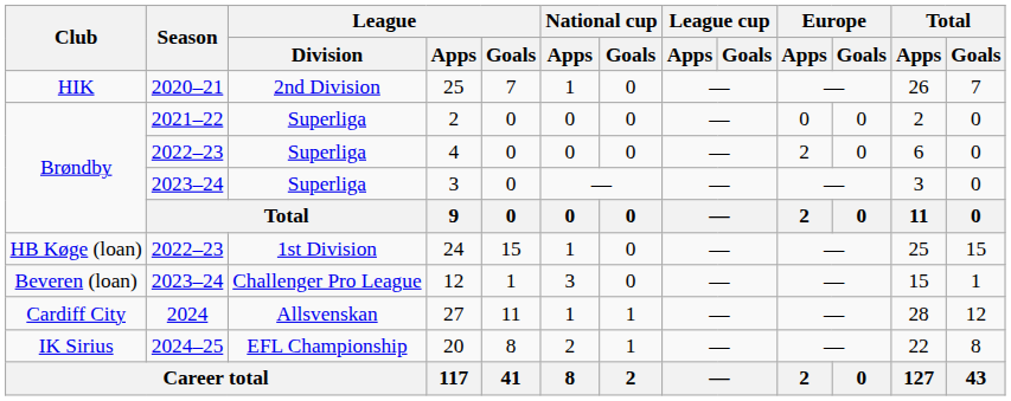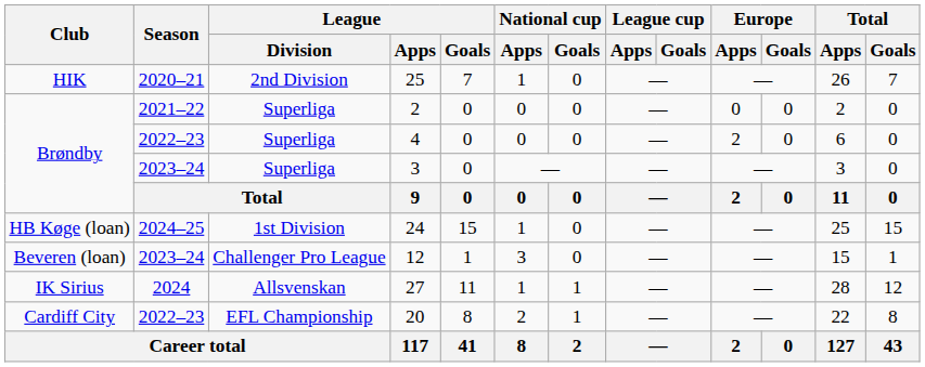 <table class="wikitable" style="text-align: center">
 <tr>
 <th rowspan="2">Club</th>
 <th rowspan="2">Season</th>
 <th colspan="3">League</th>
 <th colspan="2">National cup</th>
 <th colspan="2">League cup</th>
 <th colspan="2">Europe</th>
 <th colspan="2">Total</th>
 </tr>
 <tr>
 <th>Division</th>
 <th>Apps</th>
 <th>Goals</th>
 <th>Apps</th>
 <th>Goals</th>
 <th>Apps</th>
 <th>Goals</th>
 <th>Apps</th>
 <th>Goals</th>
 <th>Apps</th>
 <th>Goals</th>
 </tr>
 <tr>
 <td><a href='#'>HIK</a></td>
 <td><a href='#'>2020–21</a></td>
 <td><a href='#'>2nd Division</a></td>
 <td>25</td>
 <td>7</td>
 <td>1</td>
 <td>0</td>
 <td colspan="2">—</td>
 <td colspan="2">—</td>
 <td>26</td>
 <td>7</td>
 </tr>
 <tr>
 <td rowspan="4"><a href='#'>Brøndby</a></td>
 <td><a href='#'>2021–22</a></td>
 <td><a href='#'>Superliga</a></td>
 <td>2</td>
 <td>0</td>
 <td>0</td>
 <td>0</td>
 <td colspan="2">—</td>
 <td>0</td>
 <td>0</td>
 <td>2</td>
 <td>0</td>
 </tr>
 <tr>
 <td><a href='#'>2022–23</a></td>
 <td><a href='#'>Superliga</a></td>
 <td>4</td>
 <td>0</td>
 <td>0</td>
 <td>0</td>
 <td colspan="2">—</td>
 <td>2</td>
 <td>0</td>
 <td>6</td>
 <td>0</td>
 </tr>
 <tr>
 <td><a href='#'>2023–24</a></td>
 <td><a href='#'>Superliga</a></td>
 <td>3</td>
 <td>0</td>
 <td colspan="2">—</td>
 <td colspan="2">—</td>
 <td colspan="2">—</td>
 <td>3</td>
 <td>0</td>
 </tr>
 <tr>
 <th colspan="2">Total</th>
 <th>9</th>
 <th>0</th>
 <th>0</th>
 <th>0</th>
 <th colspan="2">—</th>
 <th>2</th>
 <th>0</th>
 <th>11</th>
 <th>0</th>
 </tr>
 <tr>
 <td><a href='#'>HB Køge</a> (loan)</td>
-<td><a href='#'>2022–23</a></td>
+<td><a href='#'>2024–25</a></td>
 <td><a href='#'>1st Division</a></td>
 <td>24</td>
 <td>15</td>
 <td>1</td>
 <td>0</td>
 <td colspan="2">—</td>
 <td colspan="2">—</td>
 <td>25</td>
 <td>15</td>
 </tr>
 <tr>
 <td><a href='#'>Beveren</a> (loan)</td>
 <td><a href='#'>2023–24</a></td>
 <td><a href='#'>Challenger Pro League</a></td>
 <td>12</td>
 <td>1</td>
 <td>3</td>
 <td>0</td>
 <td colspan="2">—</td>
 <td colspan="2">—</td>
 <td>15</td>
 <td>1</td>
 </tr>
 <tr>
-<td><a href='#'>Cardiff City</a></td>
+<td><a href='#'>IK Sirius</a></td>
 <td><a href='#'>2024</a></td>
 <td><a href='#'>Allsvenskan</a></td>
 <td>27</td>
 <td>11</td>
 <td>1</td>
 <td>1</td>
 <td colspan="2">—</td>
 <td colspan="2">—</td>
 <td>28</td>
 <td>12</td>
 </tr>
 <tr>
-<td><a href='#'>IK Sirius</a></td>
-<td><a href='#'>2024–25</a></td>
+<td><a href='#'>Cardiff City</a></td>
+<td><a href='#'>2022–23</a></td>
 <td><a href='#'>EFL Championship</a></td>
 <td>20</td>
 <td>8</td>
 <td>2</td>
 <td>1</td>
 <td colspan="2">—</td>
 <td colspan="2">—</td>
 <td>22</td>
 <td>8</td>
 </tr>
 <tr>
 <th colspan="3">Career total</th>
 <th>117</th>
 <th>41</th>
 <th>8</th>
 <th>2</th>
 <th colspan="2">—</th>
 <th>2</th>
 <th>0</th>
 <th>127</th>
 <th>43</th>
 </tr>
 </table>
